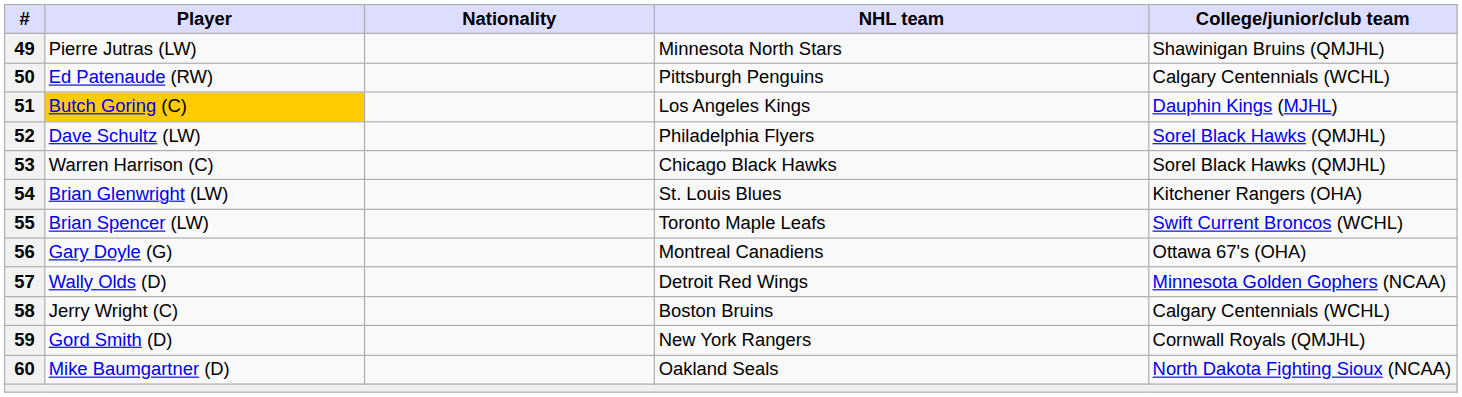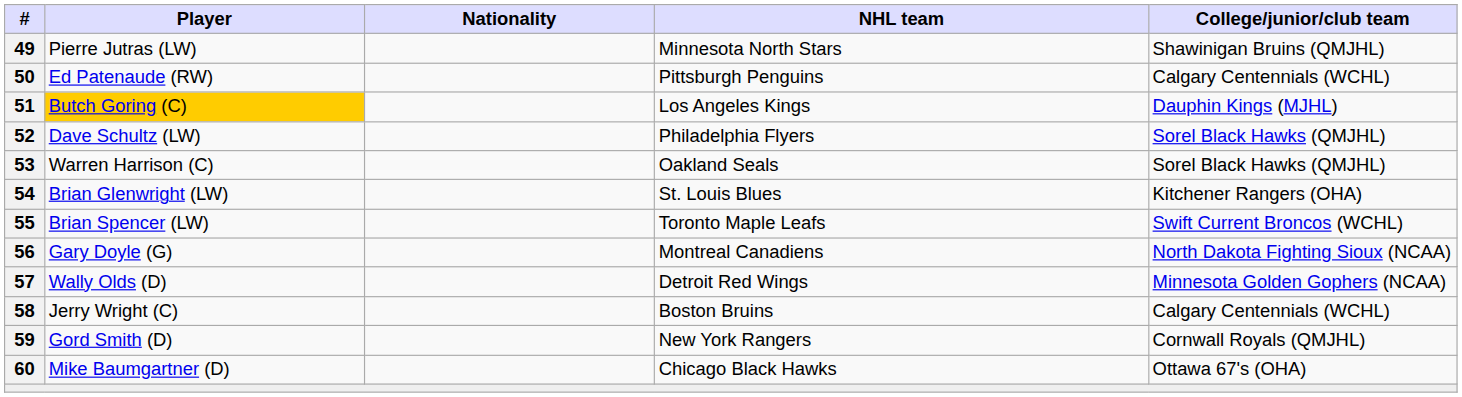 <table class="wikitable" style="width: 100%">
 <tr>
 <th style="background:#ddf; width:2.75%;">#</th>
 <th style="background:#ddf; width:22.0%;">Player</th>
 <th style="background:#ddf; width:20.0%;">Nationality</th>
 <th style="background:#ddf; width:34.0%;">NHL team</th>
 <th style="background:#ddf; width:100.0%;">College/junior/club team</th>
 </tr>
 <tr>
 <th>49</th>
 <td>Pierre Jutras (LW)</td>
 <td></td>
 <td>Minnesota North Stars</td>
 <td>Shawinigan Bruins (QMJHL)</td>
 </tr>
 <tr>
 <th>50</th>
 <td><a href='#'>Ed Patenaude</a> (RW)</td>
 <td></td>
 <td>Pittsburgh Penguins</td>
 <td>Calgary Centennials (WCHL)</td>
 </tr>
 <tr>
 <th>51</th>
 <td bgcolor="#FFCC00"><a href='#'>Butch Goring</a> (C)</td>
 <td></td>
 <td>Los Angeles Kings</td>
 <td><a href='#'>Dauphin Kings</a> (<a href='#'>MJHL</a>)</td>
 </tr>
 <tr>
 <th>52</th>
 <td><a href='#'>Dave Schultz</a> (LW)</td>
 <td></td>
 <td>Philadelphia Flyers</td>
 <td><a href='#'>Sorel Black Hawks</a> (QMJHL)</td>
 </tr>
 <tr>
 <th>53</th>
 <td>Warren Harrison (C)</td>
 <td></td>
-<td>Chicago Black Hawks</td>
+<td>Oakland Seals</td>
 <td>Sorel Black Hawks (QMJHL)</td>
 </tr>
 <tr>
 <th>54</th>
 <td><a href='#'>Brian Glenwright</a> (LW)</td>
 <td></td>
 <td>St. Louis Blues</td>
 <td>Kitchener Rangers (OHA)</td>
 </tr>
 <tr>
 <th>55</th>
 <td><a href='#'>Brian Spencer</a> (LW)</td>
 <td></td>
 <td>Toronto Maple Leafs</td>
 <td><a href='#'>Swift Current Broncos</a> (WCHL)</td>
 </tr>
 <tr>
 <th>56</th>
 <td><a href='#'>Gary Doyle</a> (G)</td>
 <td></td>
 <td>Montreal Canadiens</td>
-<td>Ottawa 67's (OHA)</td>
+<td><a href='#'>North Dakota Fighting Sioux</a> (NCAA)</td>
 </tr>
 <tr>
 <th>57</th>
 <td><a href='#'>Wally Olds</a> (D)</td>
 <td></td>
 <td>Detroit Red Wings</td>
 <td><a href='#'>Minnesota Golden Gophers</a> (NCAA)</td>
 </tr>
 <tr>
 <th>58</th>
 <td>Jerry Wright (C)</td>
 <td></td>
 <td>Boston Bruins</td>
 <td>Calgary Centennials (WCHL)</td>
 </tr>
 <tr>
 <th>59</th>
 <td><a href='#'>Gord Smith</a> (D)</td>
 <td></td>
 <td>New York Rangers</td>
 <td>Cornwall Royals (QMJHL)</td>
 </tr>
 <tr>
 <th>60</th>
 <td><a href='#'>Mike Baumgartner</a> (D)</td>
 <td></td>
-<td>Oakland Seals</td>
-<td><a href='#'>North Dakota Fighting Sioux</a> (NCAA)</td>
+<td>Chicago Black Hawks</td>
+<td>Ottawa 67's (OHA)</td>
 </tr>
 <tr>
 <td align=center colspan="6" bgcolor="#efefef"></td>
 </tr>
 </table>
